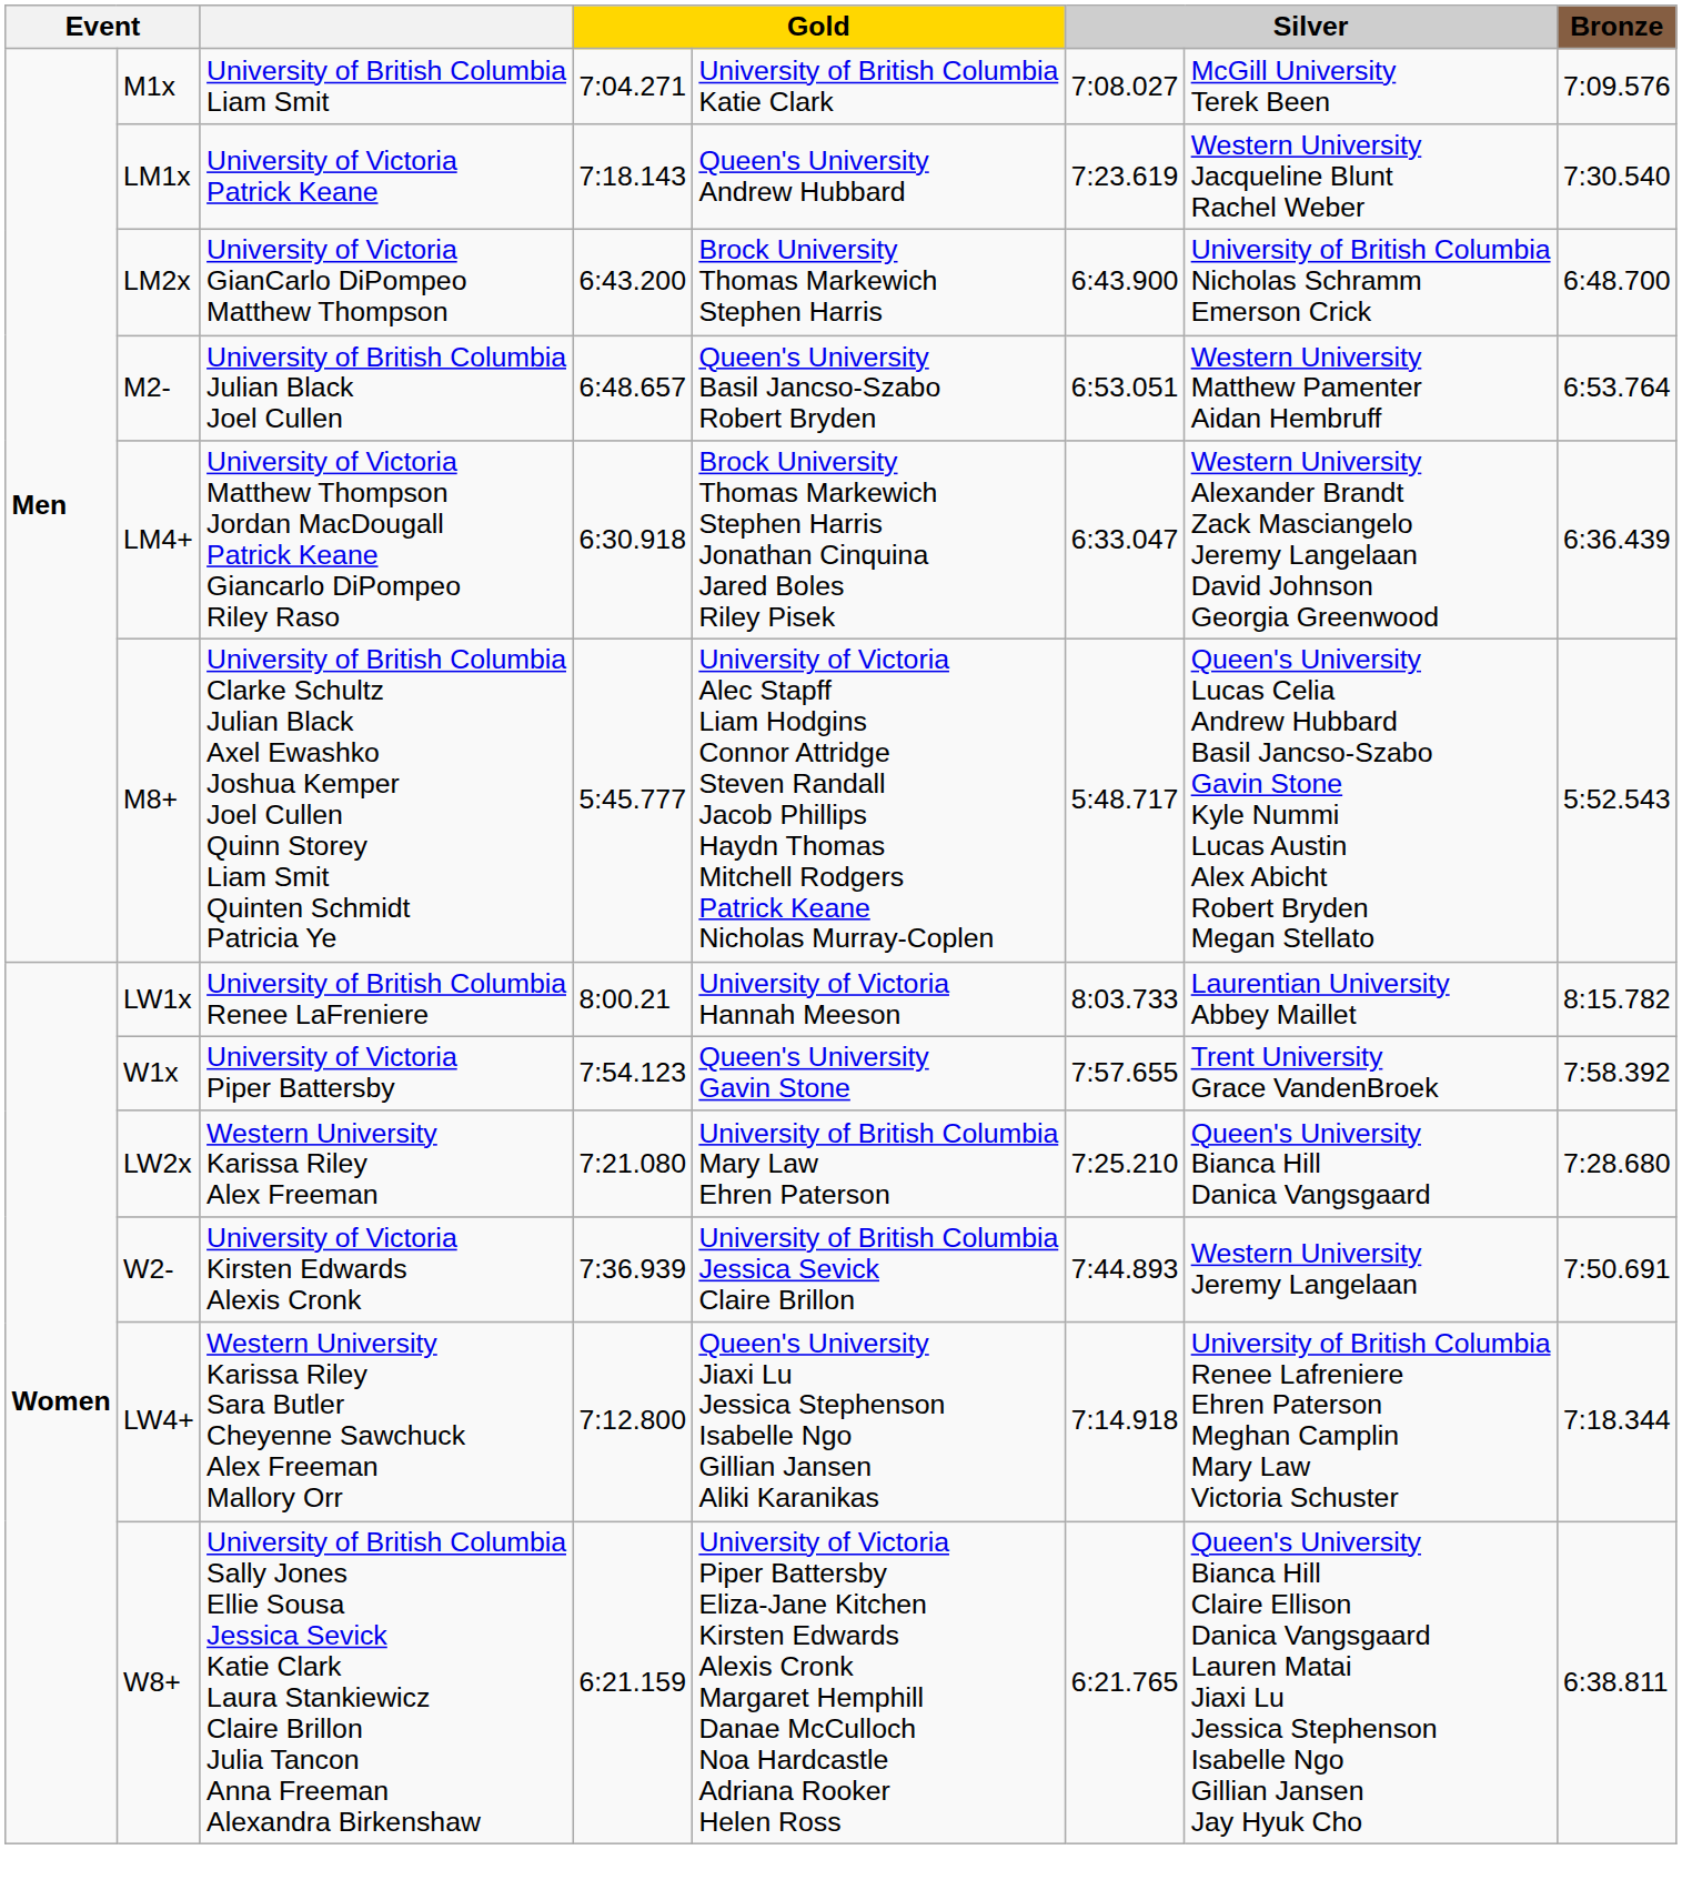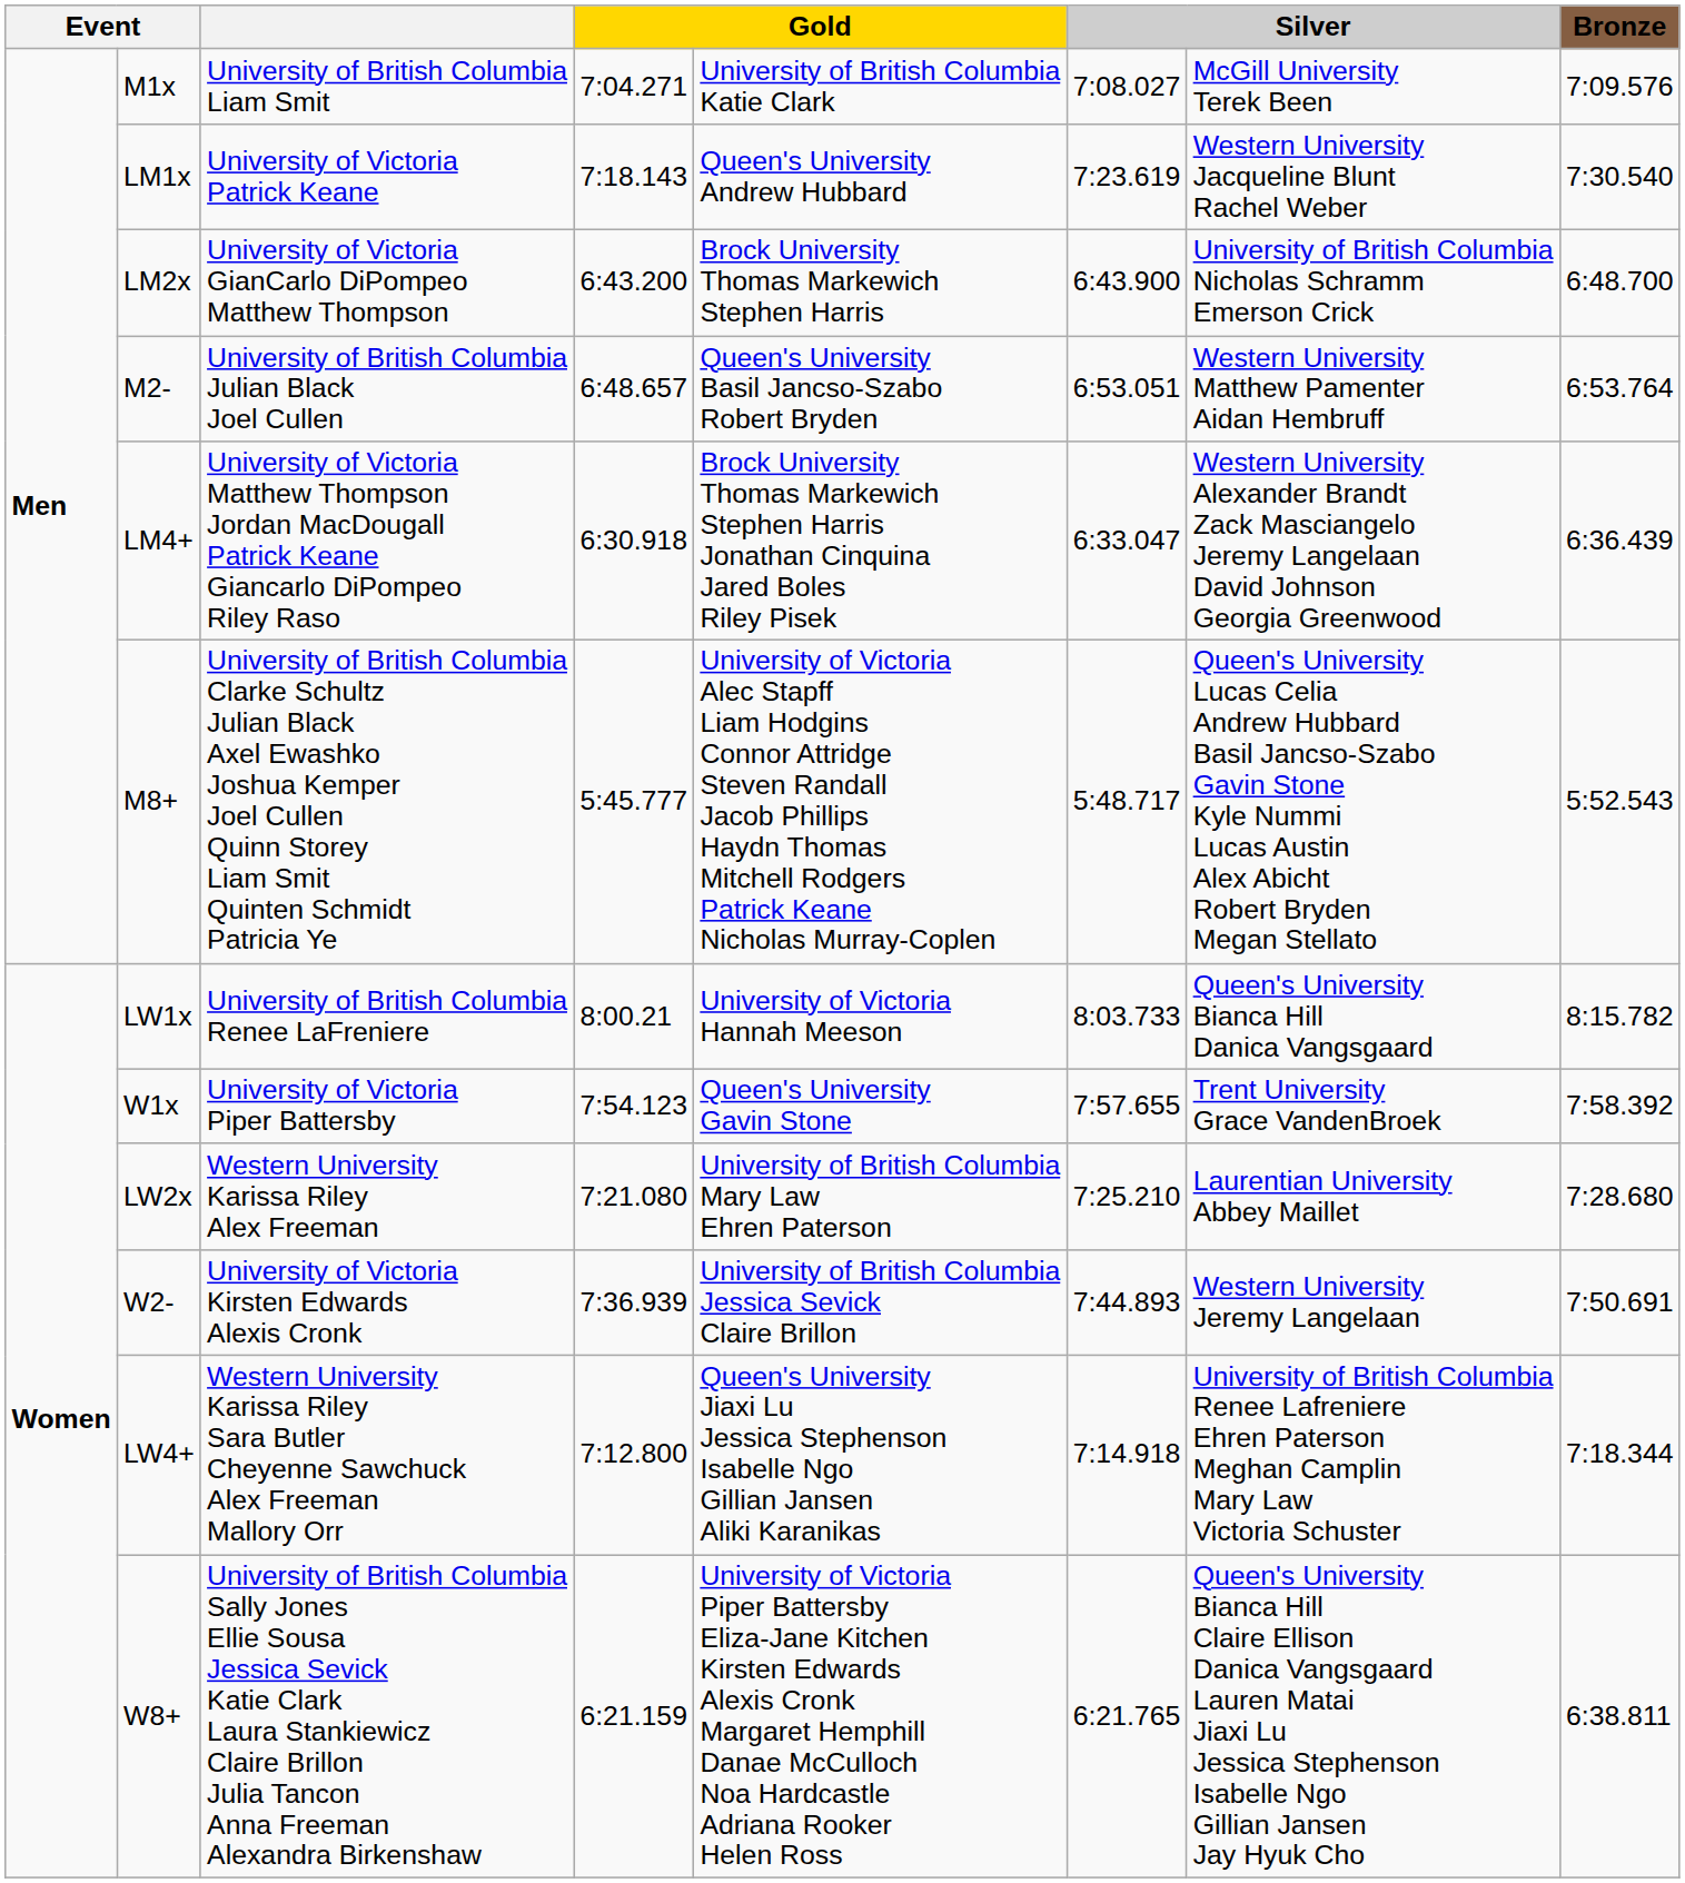 <table class="wikitable mw-collapsible mw-collapsed">
 <tr>
 <th colspan="2">Event</th>
 <th></th>
 <th colspan="2" style="background:#FFD700;">Gold</th>
 <th colspan="2" style="background:#CECECE;">Silver</th>
 <th colspan="2" style="background:#855E42;">Bronze</th>
 </tr>
 <tr>
 <td rowspan="6"><strong>Men</strong></td>
 <td>M1x</td>
 <td><a href='#'>University of British Columbia</a><br>Liam Smit</td>
 <td>7:04.271</td>
 <td><a href='#'>University of British Columbia</a><br>Katie Clark</td>
 <td>7:08.027</td>
 <td><a href='#'>McGill University</a><br>Terek Been</td>
 <td>7:09.576</td>
 </tr>
 <tr>
 <td>LM1x</td>
 <td><a href='#'>University of Victoria</a><br><a href='#'>Patrick Keane</a></td>
 <td>7:18.143</td>
 <td><a href='#'>Queen's University</a><br>Andrew Hubbard</td>
 <td>7:23.619</td>
 <td><a href='#'>Western University</a><br>Jacqueline Blunt<br>Rachel Weber</td>
 <td>7:30.540</td>
 </tr>
 <tr>
 <td>LM2x</td>
 <td><a href='#'>University of Victoria</a><br>GianCarlo DiPompeo<br>Matthew Thompson</td>
 <td>6:43.200</td>
 <td><a href='#'>Brock University</a><br>Thomas Markewich<br>Stephen Harris</td>
 <td>6:43.900</td>
 <td><a href='#'>University of British Columbia</a><br>Nicholas Schramm<br>Emerson Crick</td>
 <td>6:48.700</td>
 </tr>
 <tr>
 <td>M2-</td>
 <td><a href='#'>University of British Columbia</a><br>Julian Black<br>Joel Cullen</td>
 <td>6:48.657</td>
 <td><a href='#'>Queen's University</a><br>Basil Jancso-Szabo<br>Robert Bryden</td>
 <td>6:53.051</td>
 <td><a href='#'>Western University</a><br>Matthew Pamenter<br>Aidan Hembruff</td>
 <td>6:53.764</td>
 </tr>
 <tr>
 <td>LM4+</td>
 <td><a href='#'>University of Victoria</a><br>Matthew Thompson<br>Jordan MacDougall<br><a href='#'>Patrick Keane</a><br>Giancarlo DiPompeo<br>Riley Raso</td>
 <td>6:30.918</td>
 <td><a href='#'>Brock University</a><br>Thomas Markewich<br>Stephen Harris<br>Jonathan Cinquina<br>Jared Boles<br>Riley Pisek</td>
 <td>6:33.047</td>
 <td><a href='#'>Western University</a><br>Alexander Brandt<br>Zack Masciangelo<br>Jeremy Langelaan<br>David Johnson<br>Georgia Greenwood</td>
 <td>6:36.439</td>
 </tr>
 <tr>
 <td>M8+</td>
 <td><a href='#'>University of British Columbia</a><br>Clarke Schultz<br>Julian Black<br>Axel Ewashko<br>Joshua Kemper<br>Joel Cullen<br>Quinn Storey<br>Liam Smit<br>Quinten Schmidt<br>Patricia Ye</td>
 <td>5:45.777</td>
 <td><a href='#'>University of Victoria</a><br>Alec Stapff<br>Liam Hodgins<br>Connor Attridge<br>Steven Randall<br>Jacob Phillips<br>Haydn Thomas<br>Mitchell Rodgers<br><a href='#'>Patrick Keane</a><br>Nicholas Murray-Coplen</td>
 <td>5:48.717</td>
 <td><a href='#'>Queen's University</a><br>Lucas Celia<br>Andrew Hubbard<br>Basil Jancso-Szabo<br><a href='#'>Gavin Stone</a><br>Kyle Nummi<br>Lucas Austin<br>Alex Abicht<br>Robert Bryden<br>Megan Stellato</td>
 <td>5:52.543</td>
 </tr>
 <tr>
 <td rowspan="6"><strong>Women</strong></td>
 <td>LW1x</td>
 <td><a href='#'>University of British Columbia</a><br>Renee LaFreniere</td>
 <td>8:00.21</td>
 <td><a href='#'>University of Victoria</a><br>Hannah Meeson</td>
 <td>8:03.733</td>
-<td><a href='#'>Laurentian University</a><br>Abbey Maillet</td>
+<td><a href='#'>Queen's University</a><br>Bianca Hill<br>Danica Vangsgaard</td>
 <td>8:15.782</td>
 </tr>
 <tr>
 <td>W1x</td>
 <td><a href='#'>University of Victoria</a><br>Piper Battersby</td>
 <td>7:54.123</td>
 <td><a href='#'>Queen's University</a><br><a href='#'>Gavin Stone</a></td>
 <td>7:57.655</td>
 <td><a href='#'>Trent University</a><br>Grace VandenBroek</td>
 <td>7:58.392</td>
 </tr>
 <tr>
 <td>LW2x</td>
 <td><a href='#'>Western University</a><br>Karissa Riley<br>Alex Freeman</td>
 <td>7:21.080</td>
 <td><a href='#'>University of British Columbia</a><br>Mary Law<br>Ehren Paterson</td>
 <td>7:25.210</td>
-<td><a href='#'>Queen's University</a><br>Bianca Hill<br>Danica Vangsgaard</td>
+<td><a href='#'>Laurentian University</a><br>Abbey Maillet</td>
 <td>7:28.680</td>
 </tr>
 <tr>
 <td>W2-</td>
 <td><a href='#'>University of Victoria</a><br>Kirsten Edwards<br>Alexis Cronk</td>
 <td>7:36.939</td>
 <td><a href='#'>University of British Columbia</a><br><a href='#'>Jessica Sevick</a><br>Claire Brillon</td>
 <td>7:44.893</td>
 <td><a href='#'>Western University</a><br>Jeremy Langelaan</td>
 <td>7:50.691</td>
 </tr>
 <tr>
 <td>LW4+</td>
 <td><a href='#'>Western University</a><br>Karissa Riley<br>Sara Butler<br>Cheyenne Sawchuck<br>Alex Freeman<br>Mallory Orr</td>
 <td>7:12.800</td>
 <td><a href='#'>Queen's University</a><br>Jiaxi Lu<br>Jessica Stephenson<br>Isabelle Ngo<br>Gillian Jansen<br>Aliki Karanikas</td>
 <td>7:14.918</td>
 <td><a href='#'>University of British Columbia</a><br>Renee Lafreniere<br>Ehren Paterson<br>Meghan Camplin<br>Mary Law<br>Victoria Schuster</td>
 <td>7:18.344</td>
 </tr>
 <tr>
 <td>W8+</td>
 <td><a href='#'>University of British Columbia</a><br>Sally Jones<br>Ellie Sousa<br><a href='#'>Jessica Sevick</a><br>Katie Clark<br>Laura Stankiewicz<br>Claire Brillon<br>Julia Tancon<br>Anna Freeman<br>Alexandra Birkenshaw</td>
 <td>6:21.159</td>
 <td><a href='#'>University of Victoria</a><br>Piper Battersby<br>Eliza-Jane Kitchen<br>Kirsten Edwards<br>Alexis Cronk<br>Margaret Hemphill<br>Danae McCulloch<br>Noa Hardcastle<br>Adriana Rooker<br>Helen Ross</td>
 <td>6:21.765</td>
 <td><a href='#'>Queen's University</a><br>Bianca Hill<br>Claire Ellison<br>Danica Vangsgaard<br>Lauren Matai<br>Jiaxi Lu<br>Jessica Stephenson<br>Isabelle Ngo<br>Gillian Jansen<br>Jay Hyuk Cho</td>
 <td>6:38.811</td>
 </tr>
 </table>
